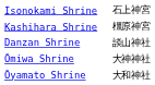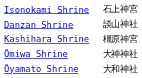 <table>
 <tr>
 <td><a href='#'>Isonokami Shrine</a>  </td>
 <td>石上神宮</td>
 </tr>
 <tr>
+<td><a href='#'>Danzan Shrine</a></td>
+<td>談山神社</td>
+</tr>
+<tr>
 <td><a href='#'>Kashihara Shrine</a></td>
 <td>橿原神宮</td>
-</tr>
-<tr>
-<td><a href='#'>Danzan Shrine</a></td>
-<td>談山神社</td>
 </tr>
 <tr>
 <td><a href='#'>Ōmiwa Shrine</a></td>
 <td>大神神社</td>
 </tr>
 <tr>
 <td><a href='#'>Ōyamato Shrine</a></td>
 <td>大和神社</td>
 </tr>
 </table>
